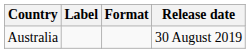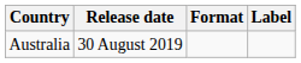 <table class="wikitable">
 <tr>
 <th>Country</th>
+<th>Release date</th>
+<th>Format</th>
 <th>Label</th>
-<th>Format</th>
-<th>Release date</th>
 </tr>
 <tr>
 <td>Australia</td>
+<td>30 August 2019</td>
 <td></td>
 <td></td>
-<td>30 August 2019</td>
 </tr>
 </table>
